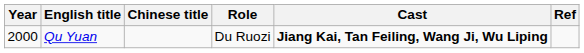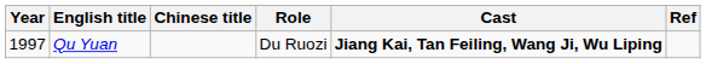 <table class="wikitable">
 <tr>
 <th>Year</th>
 <th>English title</th>
 <th>Chinese title</th>
 <th>Role</th>
 <th>Cast</th>
 <th>Ref</th>
 </tr>
 <tr>
-<td>2000</td>
+<td>1997</td>
 <td><em><a href='#'>Qu Yuan</a></em></td>
 <td></td>
 <td>Du Ruozi</td>
 <td><strong>Jiang Kai, Tan Feiling, Wang Ji, Wu Liping</strong></td>
 <td></td>
 </tr>
 </table>
